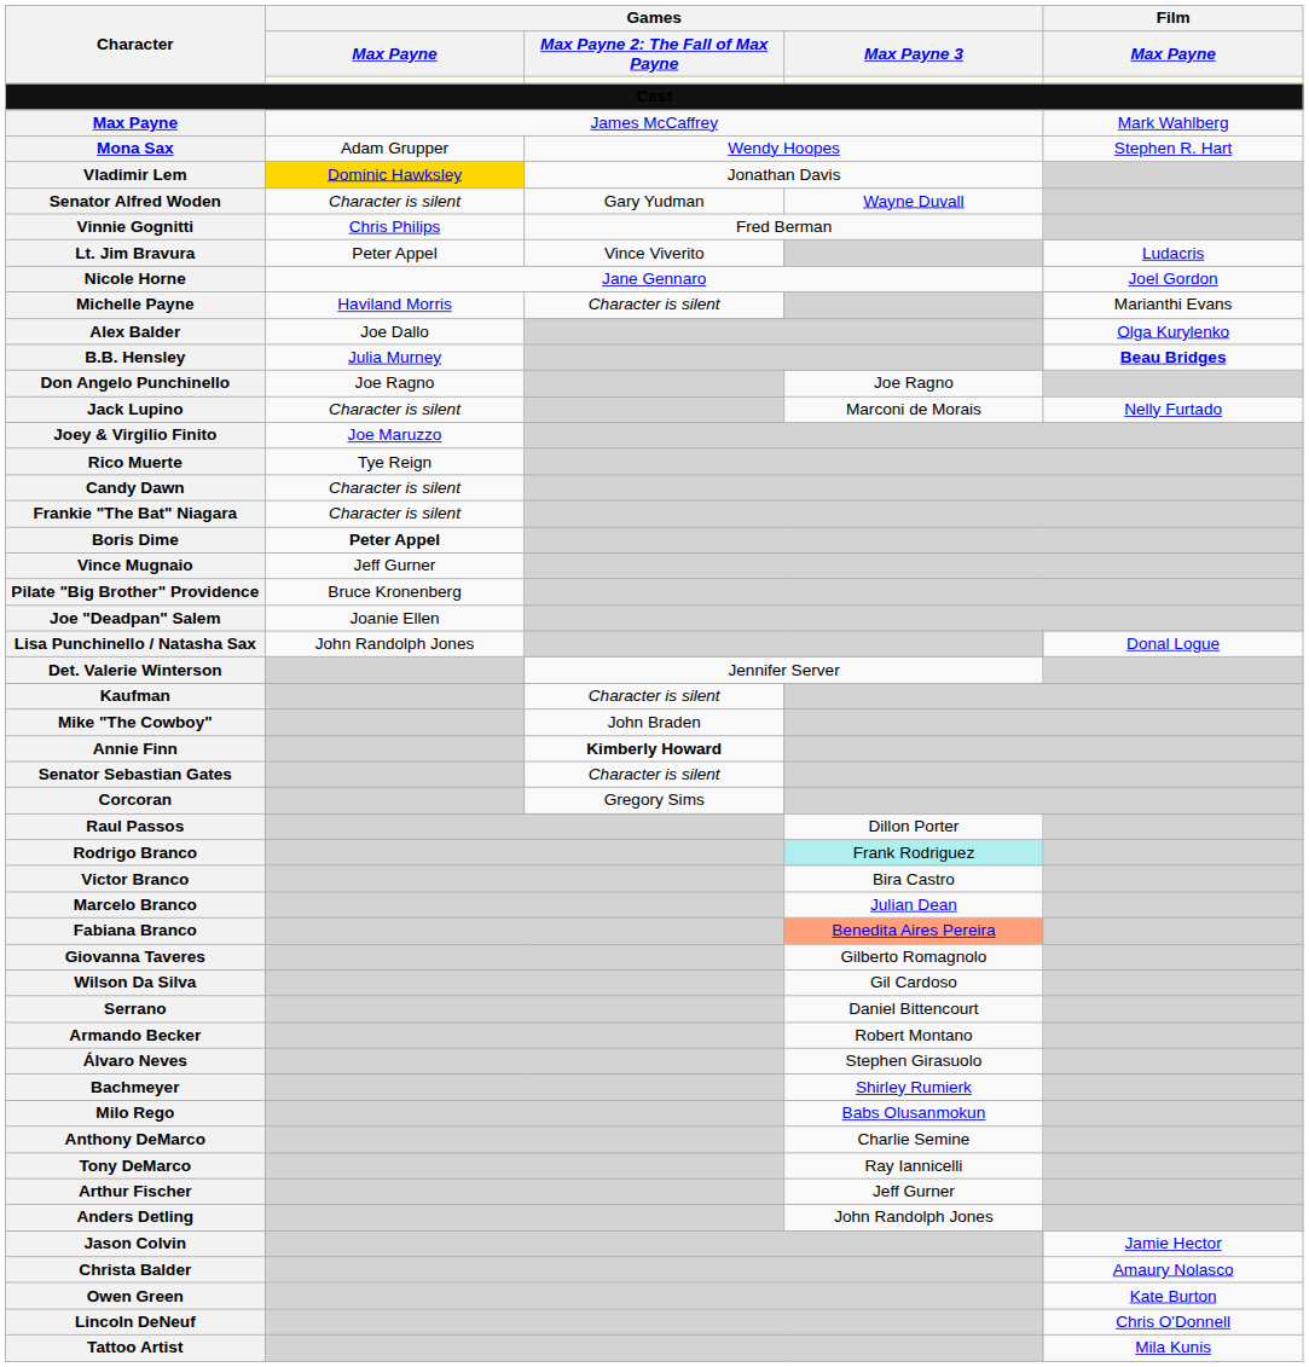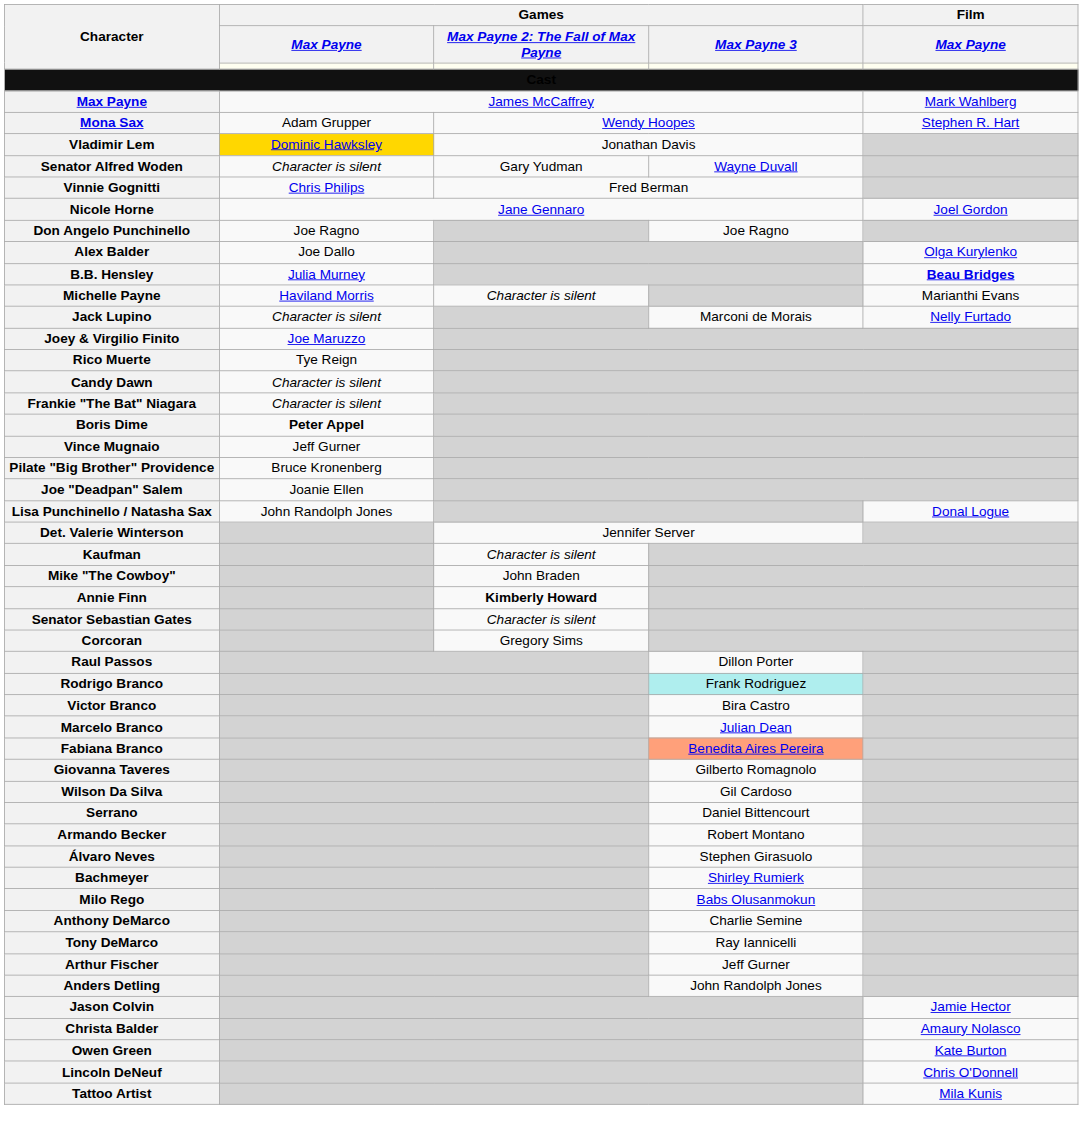 <table class="wikitable" style="text-align:center; width:100%">
 <tr>
 <th rowspan="3">Character</th>
 <th colspan="3">Games</th>
 <th>Film</th>
 </tr>
 <tr>
 <th style="width:20%;"><em><a href='#'>Max Payne</a></em></th>
 <th style="width:20%;"><em><a href='#'>Max Payne 2: The Fall of Max Payne</a></em></th>
 <th style="width:20%;"><em><a href='#'>Max Payne 3</a></em></th>
 <th style="width:20%;"><a href='#'><em>Max Payne</em></a></th>
 </tr>
 <tr>
 <td style="background:ivory;"></td>
 <td style="background:ivory;"></td>
 <td style="background:ivory;"></td>
 <td style="background:ivory;"></td>
 </tr>
 <tr>
 <th colspan="5" style="background-color:#111111;"><span>Cast</span></th>
 </tr>
 <tr>
 <th><a href='#'>Max Payne</a></th>
 <td colspan="3"><a href='#'>James McCaffrey</a></td>
 <td><a href='#'>Mark Wahlberg</a></td>
 </tr>
 <tr>
 <th><a href='#'>Mona Sax</a></th>
 <td>Adam Grupper</td>
 <td colspan="2"><a href='#'>Wendy Hoopes</a></td>
 <td><a href='#'>Stephen R. Hart</a></td>
 </tr>
 <tr>
 <th>Vladimir Lem</th>
 <td style="background: gold;"><a href='#'>Dominic Hawksley</a></td>
 <td colspan="2">Jonathan Davis</td>
 <td style="background:lightgrey;"> </td>
 </tr>
 <tr>
 <th>Senator Alfred Woden</th>
 <td><em>Character is silent</em></td>
 <td>Gary Yudman</td>
 <td><a href='#'>Wayne Duvall</a></td>
 <td style="background:lightgrey;"> </td>
 </tr>
 <tr>
 <th>Vinnie Gognitti</th>
 <td><a href='#'>Chris Philips</a></td>
 <td colspan="2">Fred Berman</td>
 <td style="background:lightgrey;"> </td>
 </tr>
 <tr>
-<th>Lt. Jim Bravura</th>
-<td>Peter Appel</td>
-<td>Vince Viverito</td>
-<td style="background:lightgrey;"> </td>
-<td><a href='#'>Ludacris</a></td>
-</tr>
-<tr>
 <th>Nicole Horne</th>
 <td colspan="3"><a href='#'>Jane Gennaro</a></td>
 <td><a href='#'>Joel Gordon</a></td>
 </tr>
 <tr>
-<th>Michelle Payne</th>
-<td><a href='#'>Haviland Morris</a></td>
-<td><em>Character is silent</em></td>
+<th><strong>Don Angelo Punchinello</strong></th>
+<td>Joe Ragno</td>
 <td style="background:lightgrey;"> </td>
-<td>Marianthi Evans</td>
+<td>Joe Ragno</td>
+<td style="background:lightgrey;"> </td>
 </tr>
 <tr>
 <th>Alex Balder</th>
 <td>Joe Dallo</td>
 <td colspan="2" style="background:lightgrey;"> </td>
 <td><a href='#'>Olga Kurylenko</a></td>
 </tr>
 <tr>
 <th>B.B. Hensley</th>
 <td><a href='#'>Julia Murney</a></td>
 <td colspan="2" style="background:lightgrey;"> </td>
 <td><strong><a href='#'>Beau Bridges</a></strong></td>
 </tr>
 <tr>
-<th><strong>Don Angelo Punchinello</strong></th>
-<td>Joe Ragno</td>
+<th>Michelle Payne</th>
+<td><a href='#'>Haviland Morris</a></td>
+<td><em>Character is silent</em></td>
 <td style="background:lightgrey;"> </td>
-<td>Joe Ragno</td>
-<td style="background:lightgrey;"> </td>
+<td>Marianthi Evans</td>
 </tr>
 <tr>
 <th>Jack Lupino</th>
 <td><em>Character is silent</em></td>
 <td style="background:lightgrey;"> </td>
 <td>Marconi de Morais</td>
 <td><a href='#'>Nelly Furtado</a></td>
 </tr>
 <tr>
 <th>Joey & Virgilio Finito</th>
 <td><a href='#'>Joe Maruzzo</a></td>
 <td colspan="3" style="background:lightgrey;"> </td>
 </tr>
 <tr>
 <th>Rico Muerte</th>
 <td>Tye Reign</td>
 <td colspan="3" style="background:lightgrey;"> </td>
 </tr>
 <tr>
 <th>Candy Dawn</th>
 <td><em>Character is silent</em></td>
 <td colspan="3" style="background:lightgrey;"> </td>
 </tr>
 <tr>
 <th>Frankie "The Bat" Niagara</th>
 <td><em>Character is silent</em></td>
 <td colspan="3" style="background:lightgrey;"> </td>
 </tr>
 <tr>
 <th>Boris Dime</th>
 <td><strong>Peter Appel</strong></td>
 <td colspan="3" style="background:lightgrey;"> </td>
 </tr>
 <tr>
 <th>Vince Mugnaio</th>
 <td>Jeff Gurner</td>
 <td colspan="3" style="background:lightgrey;"> </td>
 </tr>
 <tr>
 <th><strong>Pilate "Big Brother" Providence</strong></th>
 <td>Bruce Kronenberg</td>
 <td colspan="3" style="background:lightgrey;"> </td>
 </tr>
 <tr>
 <th><strong>Joe "Deadpan" Salem</strong></th>
 <td>Joanie Ellen</td>
 <td colspan="3" style="background:lightgrey;"> </td>
 </tr>
 <tr>
 <th>Lisa Punchinello / Natasha Sax</th>
 <td>John Randolph Jones</td>
 <td colspan="2" style="background:lightgrey;"> </td>
 <td><a href='#'>Donal Logue</a></td>
 </tr>
 <tr>
 <th>Det. Valerie Winterson</th>
 <td style="background:lightgrey;"> </td>
 <td colspan="2">Jennifer Server</td>
 <td style="background:lightgrey;"> </td>
 </tr>
 <tr>
 <th>Kaufman</th>
 <td style="background:lightgrey;"> </td>
 <td><em>Character is silent</em></td>
 <td colspan="2" style="background:lightgrey;"> </td>
 </tr>
 <tr>
 <th>Mike "The Cowboy"</th>
 <td style="background:lightgrey;"> </td>
 <td>John Braden</td>
 <td colspan="2" style="background:lightgrey;"> </td>
 </tr>
 <tr>
 <th>Annie Finn</th>
 <td style="background:lightgrey;"> </td>
 <td><strong>Kimberly Howard</strong></td>
 <td colspan="2" style="background:lightgrey;"> </td>
 </tr>
 <tr>
 <th>Senator Sebastian Gates</th>
 <td style="background:lightgrey;"> </td>
 <td><em>Character is silent</em></td>
 <td colspan="2" style="background:lightgrey;"> </td>
 </tr>
 <tr>
 <th>Corcoran</th>
 <td style="background:lightgrey;"> </td>
 <td>Gregory Sims</td>
 <td colspan="2" style="background:lightgrey;"> </td>
 </tr>
 <tr>
 <th>Raul Passos</th>
 <td colspan="2" style="background:lightgrey;"> </td>
 <td>Dillon Porter</td>
 <td style="background:lightgrey;"> </td>
 </tr>
 <tr>
 <th>Rodrigo Branco</th>
 <td colspan="2" style="background:lightgrey;"> </td>
 <td style="background: paleturquoise;">Frank Rodriguez</td>
 <td style="background:lightgrey;"> </td>
 </tr>
 <tr>
 <th>Victor Branco</th>
 <td colspan="2" style="background:lightgrey;"> </td>
 <td>Bira Castro</td>
 <td style="background:lightgrey;"> </td>
 </tr>
 <tr>
 <th>Marcelo Branco</th>
 <td colspan="2" style="background:lightgrey;"> </td>
 <td><a href='#'>Julian Dean</a></td>
 <td style="background:lightgrey;"> </td>
 </tr>
 <tr>
 <th>Fabiana Branco</th>
 <td colspan="2" style="background:lightgrey;"> </td>
 <td style="background: lightsalmon;"><a href='#'>Benedita Aires Pereira</a></td>
 <td style="background:lightgrey;"> </td>
 </tr>
 <tr>
 <th><strong>Giovanna Taveres</strong></th>
 <td colspan="2" style="background:lightgrey;"> </td>
 <td>Gilberto Romagnolo</td>
 <td style="background:lightgrey;"> </td>
 </tr>
 <tr>
 <th>Wilson Da Silva</th>
 <td colspan="2" style="background:lightgrey;"> </td>
 <td>Gil Cardoso</td>
 <td style="background:lightgrey;"> </td>
 </tr>
 <tr>
 <th><strong>Serrano</strong></th>
 <td colspan="2" style="background:lightgrey;"> </td>
 <td>Daniel Bittencourt</td>
 <td style="background:lightgrey;"> </td>
 </tr>
 <tr>
 <th>Armando Becker</th>
 <td colspan="2" style="background:lightgrey;"> </td>
 <td>Robert Montano</td>
 <td style="background:lightgrey;"> </td>
 </tr>
 <tr>
 <th><strong>Álvaro Neves</strong></th>
 <td colspan="2" style="background:lightgrey;"> </td>
 <td>Stephen Girasuolo</td>
 <td style="background:lightgrey;"> </td>
 </tr>
 <tr>
 <th>Bachmeyer</th>
 <td colspan="2" style="background:lightgrey;"> </td>
 <td><a href='#'>Shirley Rumierk</a></td>
 <td style="background:lightgrey;"> </td>
 </tr>
 <tr>
 <th>Milo Rego</th>
 <td colspan="2" style="background:lightgrey;"> </td>
 <td><a href='#'>Babs Olusanmokun</a></td>
 <td style="background:lightgrey;"> </td>
 </tr>
 <tr>
 <th>Anthony DeMarco</th>
 <td colspan="2" style="background:lightgrey;"> </td>
 <td>Charlie Semine</td>
 <td style="background:lightgrey;"> </td>
 </tr>
 <tr>
 <th>Tony DeMarco</th>
 <td colspan="2" style="background:lightgrey;"> </td>
 <td>Ray Iannicelli</td>
 <td style="background:lightgrey;"> </td>
 </tr>
 <tr>
 <th>Arthur Fischer</th>
 <td colspan="2" style="background:lightgrey;"> </td>
 <td>Jeff Gurner</td>
 <td style="background:lightgrey;"> </td>
 </tr>
 <tr>
 <th><strong>Anders Detling</strong></th>
 <td colspan="2" style="background:lightgrey;"> </td>
 <td>John Randolph Jones</td>
 <td style="background:lightgrey;"> </td>
 </tr>
 <tr>
 <th>Jason Colvin</th>
 <td colspan="3" style="background:lightgrey;"> </td>
 <td><a href='#'>Jamie Hector</a></td>
 </tr>
 <tr>
 <th>Christa Balder</th>
 <td colspan="3" style="background:lightgrey;"> </td>
 <td><a href='#'>Amaury Nolasco</a></td>
 </tr>
 <tr>
 <th>Owen Green</th>
 <td colspan="3" style="background:lightgrey;"> </td>
 <td><a href='#'>Kate Burton</a></td>
 </tr>
 <tr>
 <th>Lincoln DeNeuf</th>
 <td colspan="3" style="background:lightgrey;"> </td>
 <td><a href='#'>Chris O'Donnell</a></td>
 </tr>
 <tr>
 <th>Tattoo Artist</th>
 <td colspan="3" style="background:lightgrey;"> </td>
 <td><a href='#'>Mila Kunis</a></td>
 </tr>
 </table>
